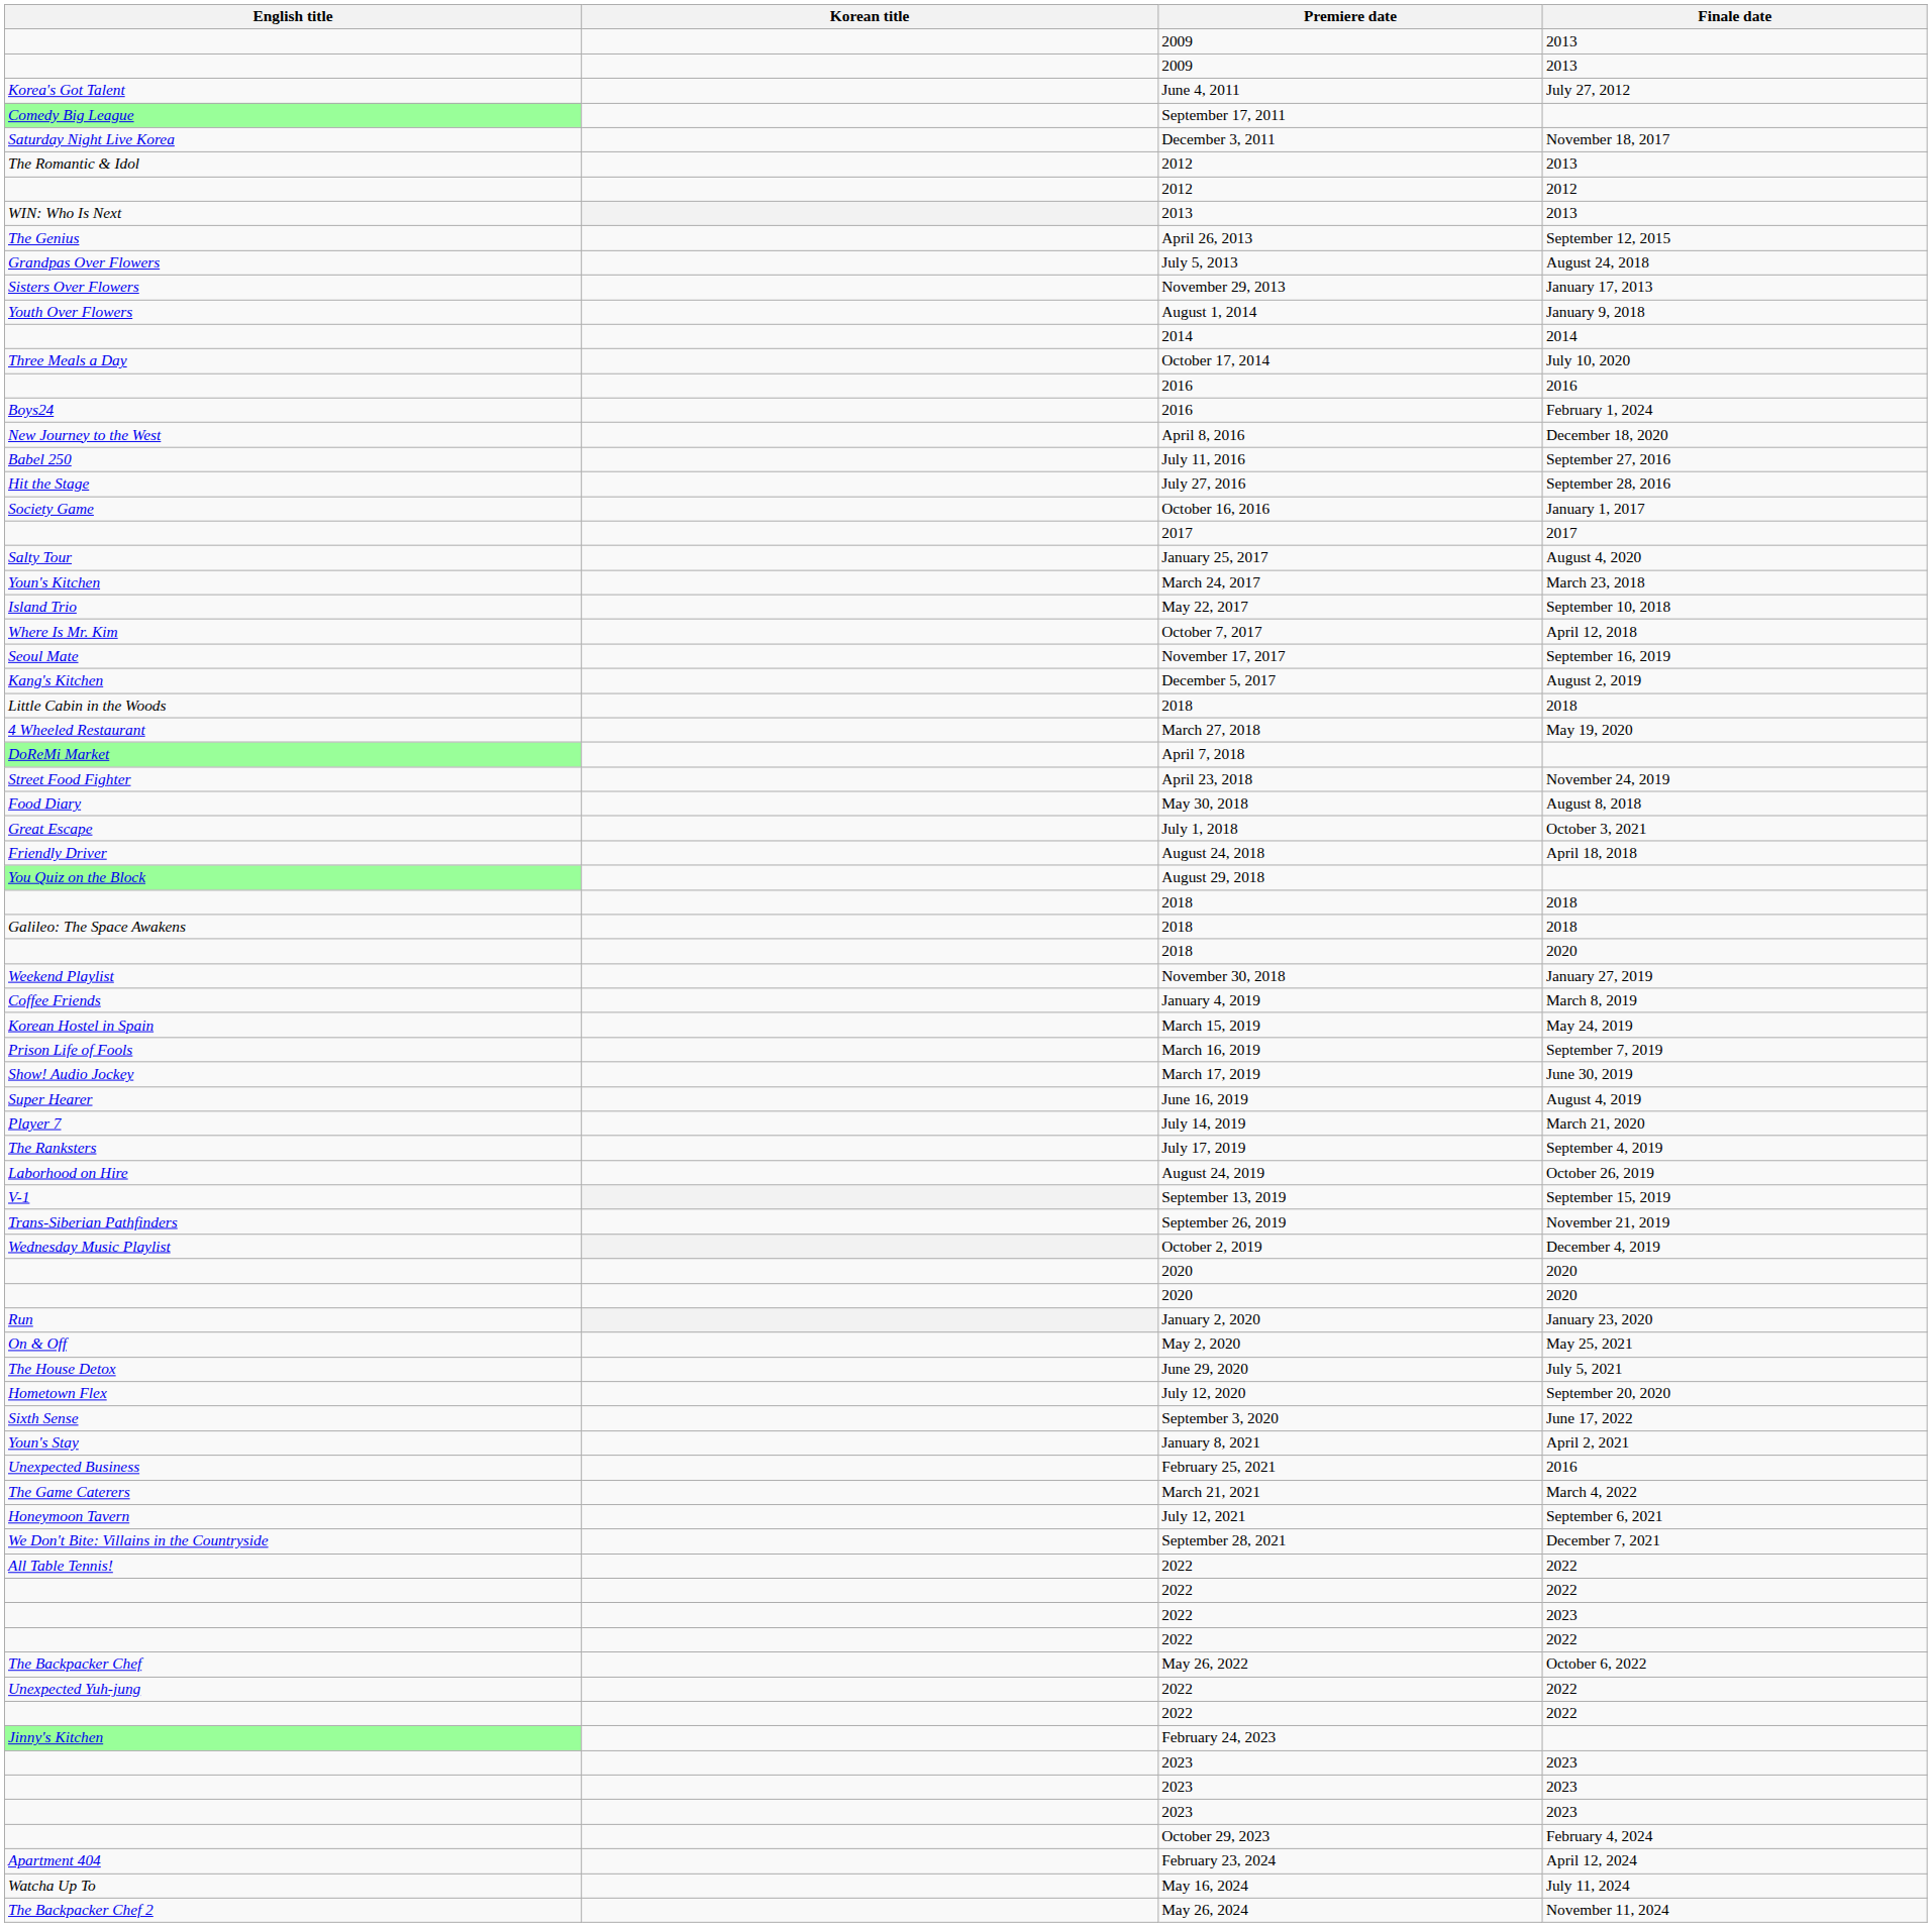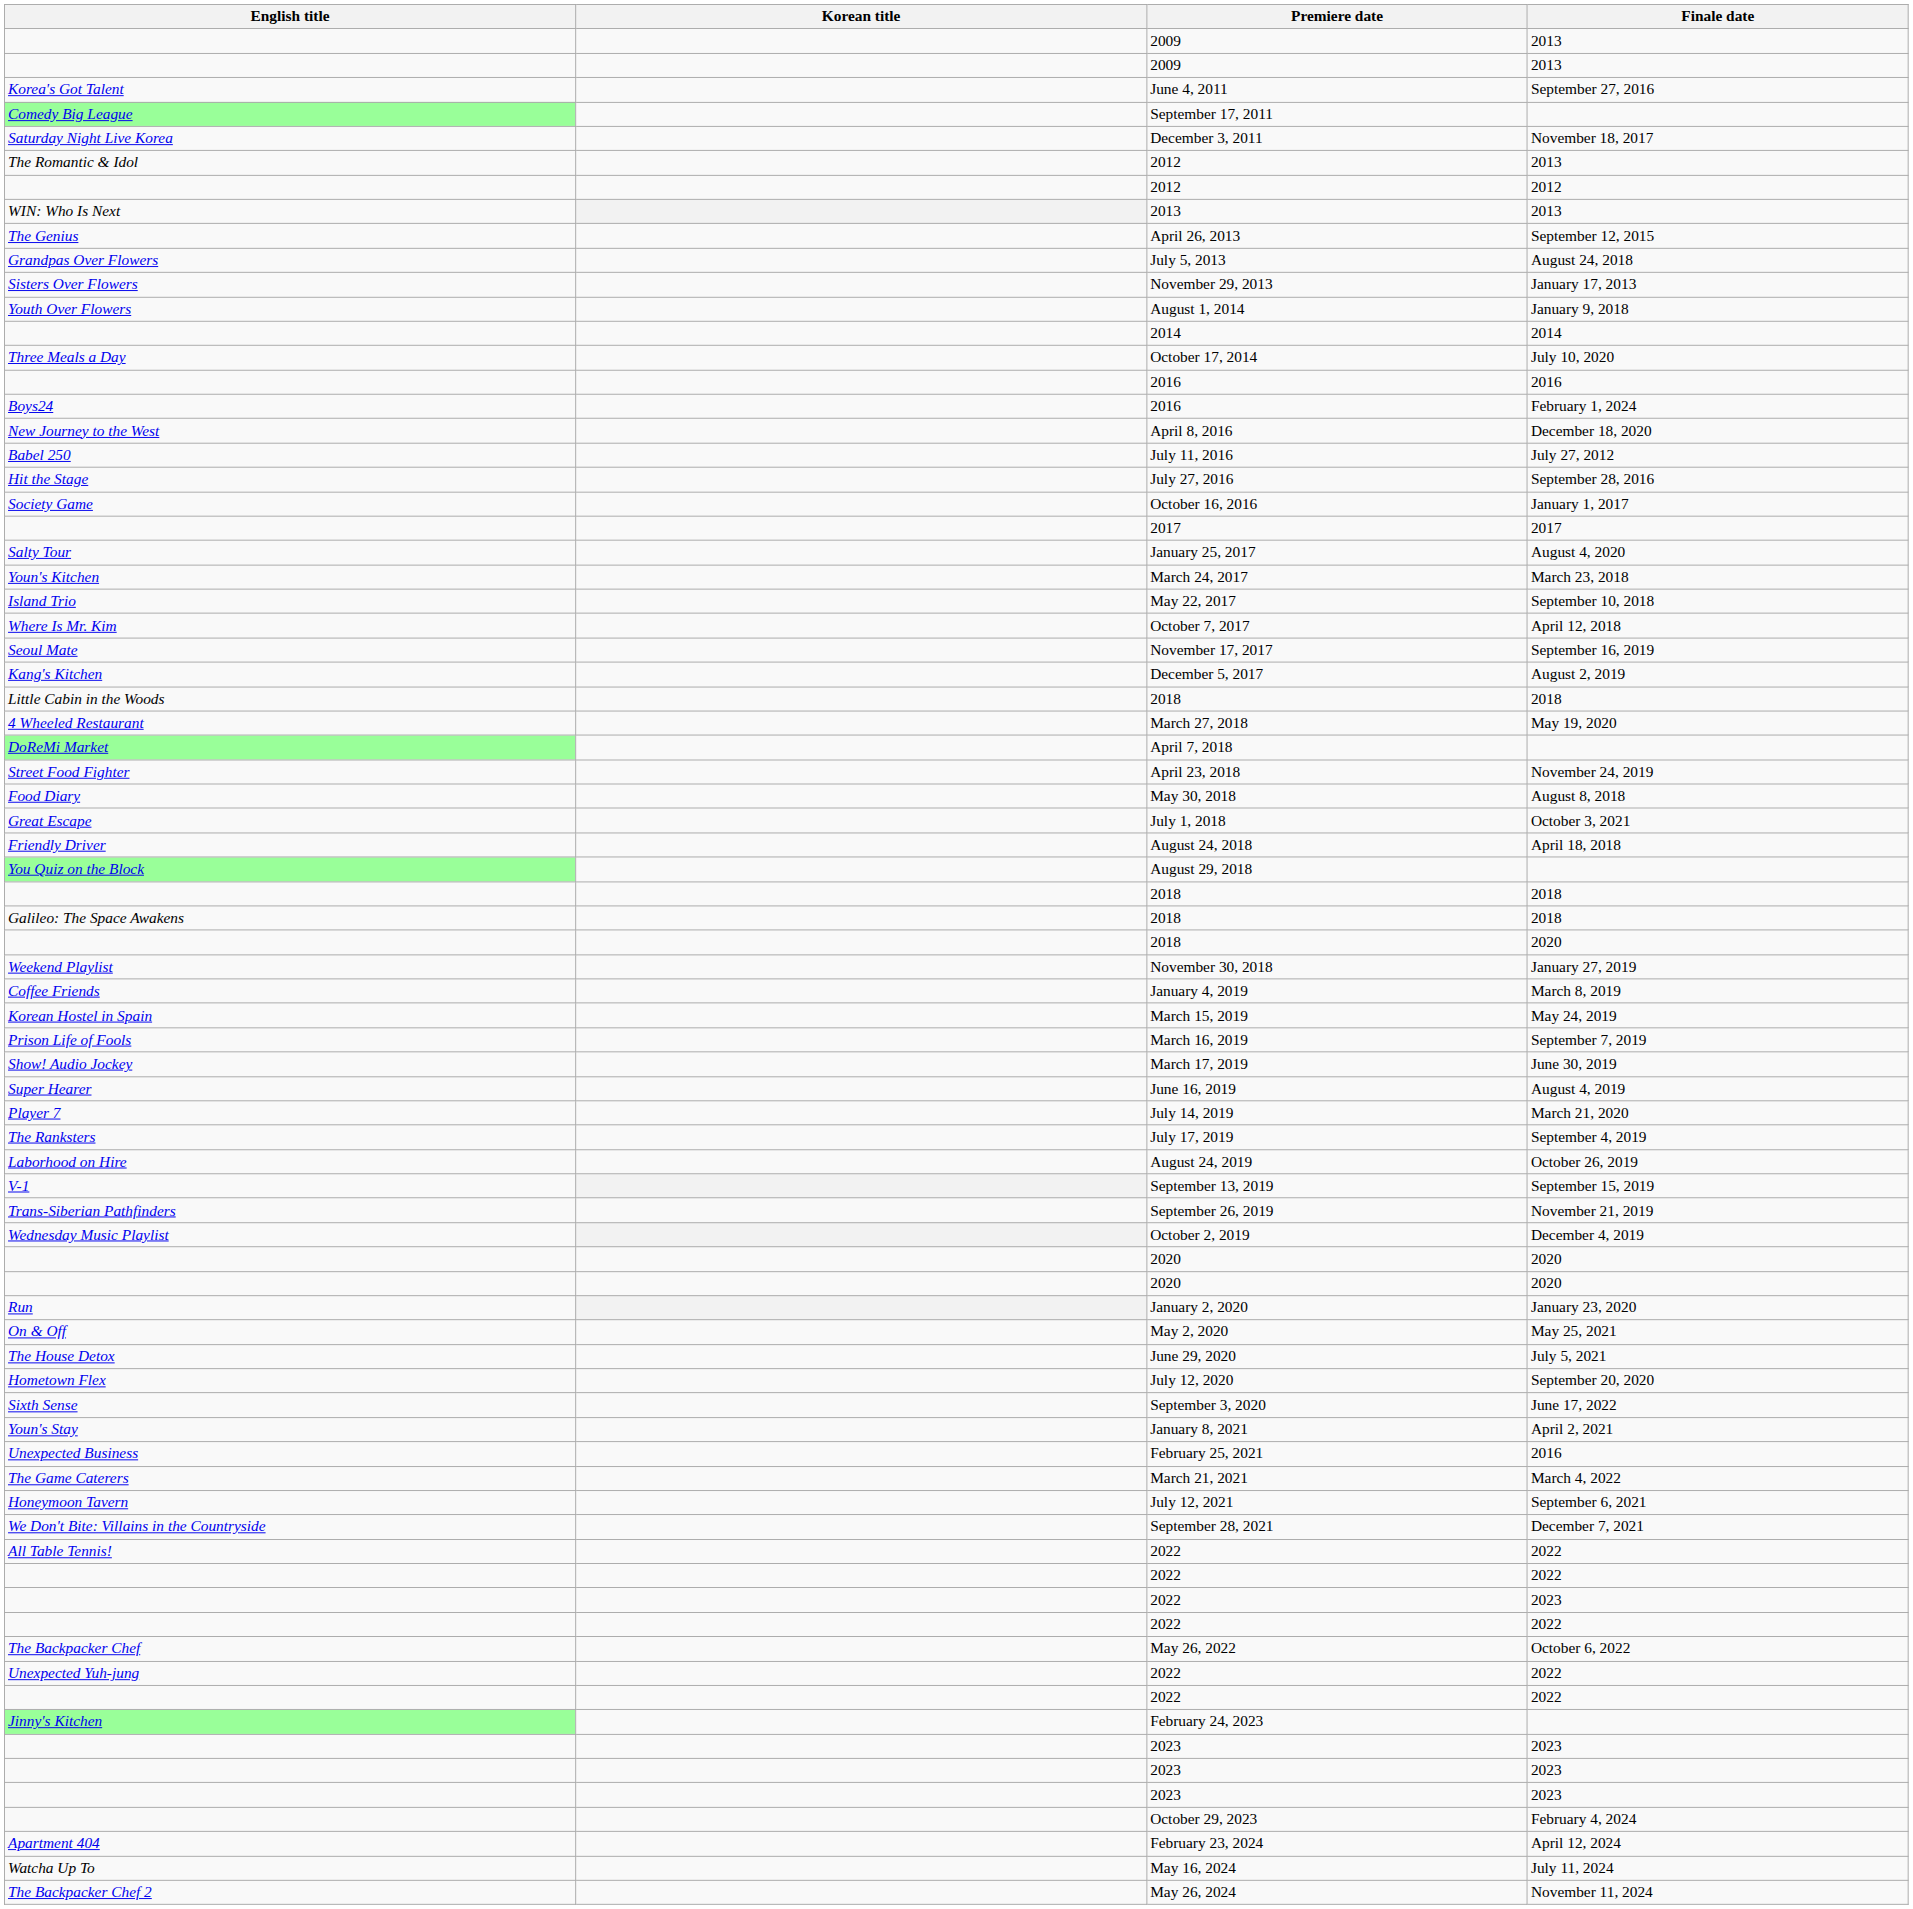 <table class="wikitable sortable" width="100%">
 <tr>
 <th style="width:30%">English title</th>
 <th style="width:30%">Korean title</th>
 <th style="width:20%">Premiere date</th>
 <th style="width:20%">Finale date</th>
 </tr>
 <tr>
 <td><em></em></td>
 <td></td>
 <td>2009</td>
 <td>2013</td>
 </tr>
 <tr>
 <td><em></em></td>
 <td></td>
 <td>2009</td>
 <td>2013</td>
 </tr>
 <tr>
 <td><em><a href='#'>Korea's Got Talent</a></em></td>
 <td></td>
 <td>June 4, 2011</td>
-<td>July 27, 2012</td>
+<td>September 27, 2016</td>
 </tr>
 <tr>
 <td bgcolor=99FF99><em><a href='#'>Comedy Big League</a></em></td>
 <td></td>
 <td>September 17, 2011</td>
 <td></td>
 </tr>
 <tr>
 <td><em><a href='#'>Saturday Night Live Korea</a></em></td>
 <td></td>
 <td>December 3, 2011</td>
 <td>November 18, 2017</td>
 </tr>
 <tr>
 <td><em>The Romantic & Idol</em></td>
 <td></td>
 <td>2012</td>
 <td>2013</td>
 </tr>
 <tr>
 <td><em></em></td>
 <td></td>
 <td>2012</td>
 <td>2012</td>
 </tr>
 <tr>
 <td><em>WIN: Who Is Next</em></td>
 <th></th>
 <td>2013</td>
 <td>2013</td>
 </tr>
 <tr>
 <td><em><a href='#'>The Genius</a></em></td>
 <td></td>
 <td>April 26, 2013</td>
 <td>September 12, 2015</td>
 </tr>
 <tr>
 <td><em><a href='#'>Grandpas Over Flowers</a></em></td>
 <td></td>
 <td>July 5, 2013</td>
 <td>August 24, 2018</td>
 </tr>
 <tr>
 <td><em><a href='#'>Sisters Over Flowers</a></em></td>
 <td></td>
 <td>November 29, 2013</td>
 <td>January 17, 2013</td>
 </tr>
 <tr>
 <td><em><a href='#'>Youth Over Flowers</a></em></td>
 <td></td>
 <td>August 1, 2014</td>
 <td>January 9, 2018</td>
 </tr>
 <tr>
 <td><em></em></td>
 <td></td>
 <td>2014</td>
 <td>2014</td>
 </tr>
 <tr>
 <td><em><a href='#'>Three Meals a Day</a></em></td>
 <td></td>
 <td>October 17, 2014</td>
 <td>July 10, 2020</td>
 </tr>
 <tr>
 <td><em></em></td>
 <td></td>
 <td>2016</td>
 <td>2016</td>
 </tr>
 <tr>
 <td><em><a href='#'>Boys24</a></em></td>
 <td></td>
 <td>2016</td>
 <td>February 1, 2024</td>
 </tr>
 <tr>
 <td><em><a href='#'>New Journey to the West</a></em></td>
 <td></td>
 <td>April 8, 2016</td>
 <td>December 18, 2020</td>
 </tr>
 <tr>
 <td><em><a href='#'>Babel 250</a></em></td>
 <td></td>
 <td>July 11, 2016</td>
-<td>September 27, 2016</td>
+<td>July 27, 2012</td>
 </tr>
 <tr>
 <td><em><a href='#'>Hit the Stage</a></em></td>
 <td></td>
 <td>July 27, 2016</td>
 <td>September 28, 2016</td>
 </tr>
 <tr>
 <td><em><a href='#'>Society Game</a></em></td>
 <td></td>
 <td>October 16, 2016</td>
 <td>January 1, 2017</td>
 </tr>
 <tr>
 <td><em></em></td>
 <td></td>
 <td>2017</td>
 <td>2017</td>
 </tr>
 <tr>
 <td><em><a href='#'>Salty Tour</a></em></td>
 <td></td>
 <td>January 25, 2017</td>
 <td>August 4, 2020</td>
 </tr>
 <tr>
 <td><em><a href='#'>Youn's Kitchen</a></em></td>
 <td></td>
 <td>March 24, 2017</td>
 <td>March 23, 2018</td>
 </tr>
 <tr>
 <td><em><a href='#'>Island Trio</a></em></td>
 <td></td>
 <td>May 22, 2017</td>
 <td>September 10, 2018</td>
 </tr>
 <tr>
 <td><em><a href='#'>Where Is Mr. Kim</a></em></td>
 <td></td>
 <td>October 7, 2017</td>
 <td>April 12, 2018</td>
 </tr>
 <tr>
 <td><em><a href='#'>Seoul Mate</a></em></td>
 <td></td>
 <td>November 17, 2017</td>
 <td>September 16, 2019</td>
 </tr>
 <tr>
 <td><em><a href='#'>Kang's Kitchen</a></em></td>
 <td></td>
 <td>December 5, 2017</td>
 <td>August 2, 2019</td>
 </tr>
 <tr>
 <td><em>Little Cabin in the Woods</em></td>
 <td></td>
 <td>2018</td>
 <td>2018</td>
 </tr>
 <tr>
 <td><em><a href='#'>4 Wheeled Restaurant</a></em></td>
 <td></td>
 <td>March 27, 2018</td>
 <td>May 19, 2020</td>
 </tr>
 <tr>
 <td bgcolor=99FF99><em><a href='#'>DoReMi Market</a></em></td>
 <td></td>
 <td>April 7, 2018</td>
 <td></td>
 </tr>
 <tr>
 <td><em><a href='#'>Street Food Fighter</a></em></td>
 <td></td>
 <td>April 23, 2018</td>
 <td>November 24, 2019</td>
 </tr>
 <tr>
 <td><em><a href='#'>Food Diary</a></em></td>
 <td></td>
 <td>May 30, 2018</td>
 <td>August 8, 2018</td>
 </tr>
 <tr>
 <td><em><a href='#'>Great Escape</a></em></td>
 <td></td>
 <td>July 1, 2018</td>
 <td>October 3, 2021</td>
 </tr>
 <tr>
 <td><em><a href='#'>Friendly Driver</a></em></td>
 <td></td>
 <td>August 24, 2018</td>
 <td>April 18, 2018</td>
 </tr>
 <tr>
 <td bgcolor=99FF99><em><a href='#'>You Quiz on the Block</a></em></td>
 <td></td>
 <td>August 29, 2018</td>
 <td></td>
 </tr>
 <tr>
 <td><em></em></td>
 <td></td>
 <td>2018</td>
 <td>2018</td>
 </tr>
 <tr>
 <td><em>Galileo: The Space Awakens</em></td>
 <td></td>
 <td>2018</td>
 <td>2018</td>
 </tr>
 <tr>
 <td><em></em></td>
 <td></td>
 <td>2018</td>
 <td>2020</td>
 </tr>
 <tr>
 <td><em><a href='#'>Weekend Playlist</a></em></td>
 <td></td>
 <td>November 30, 2018</td>
 <td>January 27, 2019</td>
 </tr>
 <tr>
 <td><em><a href='#'>Coffee Friends</a></em></td>
 <td></td>
 <td>January 4, 2019</td>
 <td>March 8, 2019</td>
 </tr>
 <tr>
 <td><em><a href='#'>Korean Hostel in Spain</a></em></td>
 <td></td>
 <td>March 15, 2019</td>
 <td>May 24, 2019</td>
 </tr>
 <tr>
 <td><em><a href='#'>Prison Life of Fools</a></em></td>
 <td></td>
 <td>March 16, 2019</td>
 <td>September 7, 2019</td>
 </tr>
 <tr>
 <td><em><a href='#'>Show! Audio Jockey</a></em></td>
 <td></td>
 <td>March 17, 2019</td>
 <td>June 30, 2019</td>
 </tr>
 <tr>
 <td><em><a href='#'>Super Hearer</a></em></td>
 <td></td>
 <td>June 16, 2019</td>
 <td>August 4, 2019</td>
 </tr>
 <tr>
 <td><em><a href='#'>Player 7</a></em></td>
 <td></td>
 <td>July 14, 2019</td>
 <td>March 21, 2020</td>
 </tr>
 <tr>
 <td><em><a href='#'>The Ranksters</a></em></td>
 <td></td>
 <td>July 17, 2019</td>
 <td>September 4, 2019</td>
 </tr>
 <tr>
 <td><em><a href='#'>Laborhood on Hire</a></em></td>
 <td></td>
 <td>August 24, 2019</td>
 <td>October 26, 2019</td>
 </tr>
 <tr>
 <td><em><a href='#'>V-1</a></em></td>
 <th></th>
 <td>September 13, 2019</td>
 <td>September 15, 2019</td>
 </tr>
 <tr>
 <td><em><a href='#'>Trans-Siberian Pathfinders</a></em></td>
 <td></td>
 <td>September 26, 2019</td>
 <td>November 21, 2019</td>
 </tr>
 <tr>
 <td><em><a href='#'>Wednesday Music Playlist</a></em></td>
 <th></th>
 <td>October 2, 2019</td>
 <td>December 4, 2019</td>
 </tr>
 <tr>
 <td><em></em></td>
 <td></td>
 <td>2020</td>
 <td>2020</td>
 </tr>
 <tr>
 <td><em></em></td>
 <td></td>
 <td>2020</td>
 <td>2020</td>
 </tr>
 <tr>
 <td><em><a href='#'>Run</a></em></td>
 <th></th>
 <td>January 2, 2020</td>
 <td>January 23, 2020</td>
 </tr>
 <tr>
 <td><em><a href='#'>On & Off</a></em></td>
 <td></td>
 <td>May 2, 2020</td>
 <td>May 25, 2021</td>
 </tr>
 <tr>
 <td><em><a href='#'>The House Detox</a></em></td>
 <td></td>
 <td>June 29, 2020</td>
 <td>July 5, 2021</td>
 </tr>
 <tr>
 <td><em><a href='#'>Hometown Flex</a></em></td>
 <td></td>
 <td>July 12, 2020</td>
 <td>September 20, 2020</td>
 </tr>
 <tr>
 <td><em><a href='#'>Sixth Sense</a></em></td>
 <td></td>
 <td>September 3, 2020</td>
 <td>June 17, 2022</td>
 </tr>
 <tr>
 <td><em><a href='#'>Youn's Stay</a></em></td>
 <td></td>
 <td>January 8, 2021</td>
 <td>April 2, 2021</td>
 </tr>
 <tr>
 <td><em><a href='#'>Unexpected Business</a></em></td>
 <td></td>
 <td>February 25, 2021</td>
 <td>2016</td>
 </tr>
 <tr>
 <td><em><a href='#'>The Game Caterers</a></em></td>
 <td></td>
 <td>March 21, 2021</td>
 <td>March 4, 2022</td>
 </tr>
 <tr>
 <td><em><a href='#'>Honeymoon Tavern</a></em></td>
 <td></td>
 <td>July 12, 2021</td>
 <td>September 6, 2021</td>
 </tr>
 <tr>
 <td><em><a href='#'>We Don't Bite: Villains in the Countryside</a></em></td>
 <td></td>
 <td>September 28, 2021</td>
 <td>December 7, 2021</td>
 </tr>
 <tr>
 <td><em><a href='#'>All Table Tennis!</a></em></td>
 <td></td>
 <td>2022</td>
 <td>2022</td>
 </tr>
 <tr>
 <td><em></em></td>
 <td></td>
 <td>2022</td>
 <td>2022</td>
 </tr>
 <tr>
 <td><em></em></td>
 <td></td>
 <td>2022</td>
 <td>2023</td>
 </tr>
 <tr>
 <td><em></em></td>
 <td></td>
 <td>2022</td>
 <td>2022</td>
 </tr>
 <tr>
 <td><em><a href='#'>The Backpacker Chef</a></em></td>
 <td></td>
 <td>May 26, 2022</td>
 <td>October 6, 2022</td>
 </tr>
 <tr>
 <td><em><a href='#'>Unexpected Yuh-jung</a></em></td>
 <td></td>
 <td>2022</td>
 <td>2022</td>
 </tr>
 <tr>
 <td><em></em></td>
 <td></td>
 <td>2022</td>
 <td>2022</td>
 </tr>
 <tr>
 <td bgcolor=99FF99><em><a href='#'>Jinny's Kitchen</a></em></td>
 <td></td>
 <td>February 24, 2023</td>
 <td></td>
 </tr>
 <tr>
 <td><em></em></td>
 <td></td>
 <td>2023</td>
 <td>2023</td>
 </tr>
 <tr>
 <td><em></em></td>
 <td></td>
 <td>2023</td>
 <td>2023</td>
 </tr>
 <tr>
 <td><em></em></td>
 <td></td>
 <td>2023</td>
 <td>2023</td>
 </tr>
 <tr>
 <td><em></em></td>
 <td></td>
 <td>October 29, 2023</td>
 <td>February 4, 2024</td>
 </tr>
 <tr>
 <td><em><a href='#'>Apartment 404</a></em></td>
 <td></td>
 <td>February 23, 2024</td>
 <td>April 12, 2024</td>
 </tr>
 <tr>
 <td><em>Watcha Up To</em></td>
 <td></td>
 <td>May 16, 2024</td>
 <td>July 11, 2024</td>
 </tr>
 <tr>
 <td><em><a href='#'>The Backpacker Chef 2</a></em></td>
 <td></td>
 <td>May 26, 2024</td>
 <td>November 11, 2024</td>
 </tr>
 </table>
